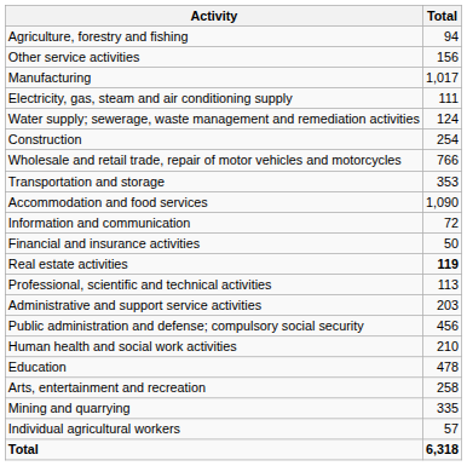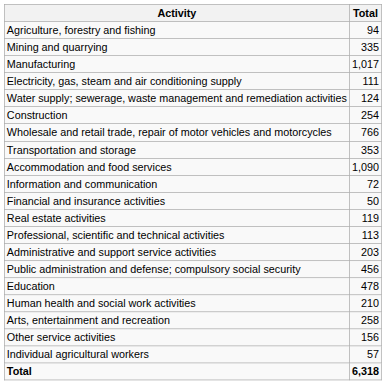 <table class="wikitable sortable" style="font-size:95%;">
 <tr>
 <th>Activity</th>
 <th>Total</th>
 </tr>
 <tr>
 <td>Agriculture, forestry and fishing</td>
 <td align="right">94</td>
 </tr>
 <tr>
-<td>Other service activities</td>
-<td align="right">156</td>
+<td>Mining and quarrying</td>
+<td align="right">335</td>
 </tr>
 <tr>
 <td>Manufacturing</td>
 <td align="right">1,017</td>
 </tr>
 <tr>
 <td>Electricity, gas, steam and air conditioning supply</td>
 <td align="right">111</td>
 </tr>
 <tr>
 <td>Water supply; sewerage, waste management and remediation activities</td>
 <td align="right">124</td>
 </tr>
 <tr>
 <td>Construction</td>
 <td align="right">254</td>
 </tr>
 <tr>
 <td>Wholesale and retail trade, repair of motor vehicles and motorcycles</td>
 <td align="right">766</td>
 </tr>
 <tr>
 <td>Transportation and storage</td>
 <td align="right">353</td>
 </tr>
 <tr>
 <td>Accommodation and food services</td>
 <td align="right">1,090</td>
 </tr>
 <tr>
 <td>Information and communication</td>
 <td align="right">72</td>
 </tr>
 <tr>
 <td>Financial and insurance activities</td>
 <td align="right">50</td>
 </tr>
 <tr>
 <td>Real estate activities</td>
-<td align="right"><strong>119</strong></td>
+<td align="right">119</td>
 </tr>
 <tr>
 <td>Professional, scientific and technical activities</td>
 <td align="right">113</td>
 </tr>
 <tr>
 <td>Administrative and support service activities</td>
 <td align="right">203</td>
 </tr>
 <tr>
 <td>Public administration and defense; compulsory social security</td>
 <td align="right">456</td>
 </tr>
 <tr>
+<td>Education</td>
+<td align="right">478</td>
+</tr>
+<tr>
 <td>Human health and social work activities</td>
 <td align="right">210</td>
-</tr>
-<tr>
-<td>Education</td>
-<td align="right">478</td>
 </tr>
 <tr>
 <td>Arts, entertainment and recreation</td>
 <td align="right">258</td>
 </tr>
 <tr>
-<td>Mining and quarrying</td>
-<td align="right">335</td>
+<td>Other service activities</td>
+<td align="right">156</td>
 </tr>
 <tr>
 <td>Individual agricultural workers</td>
 <td align="right">57</td>
 </tr>
 <tr class="sortbottom">
 <td><strong>Total</strong></td>
 <td align="right"><strong>6,318</strong></td>
 </tr>
 </table>
